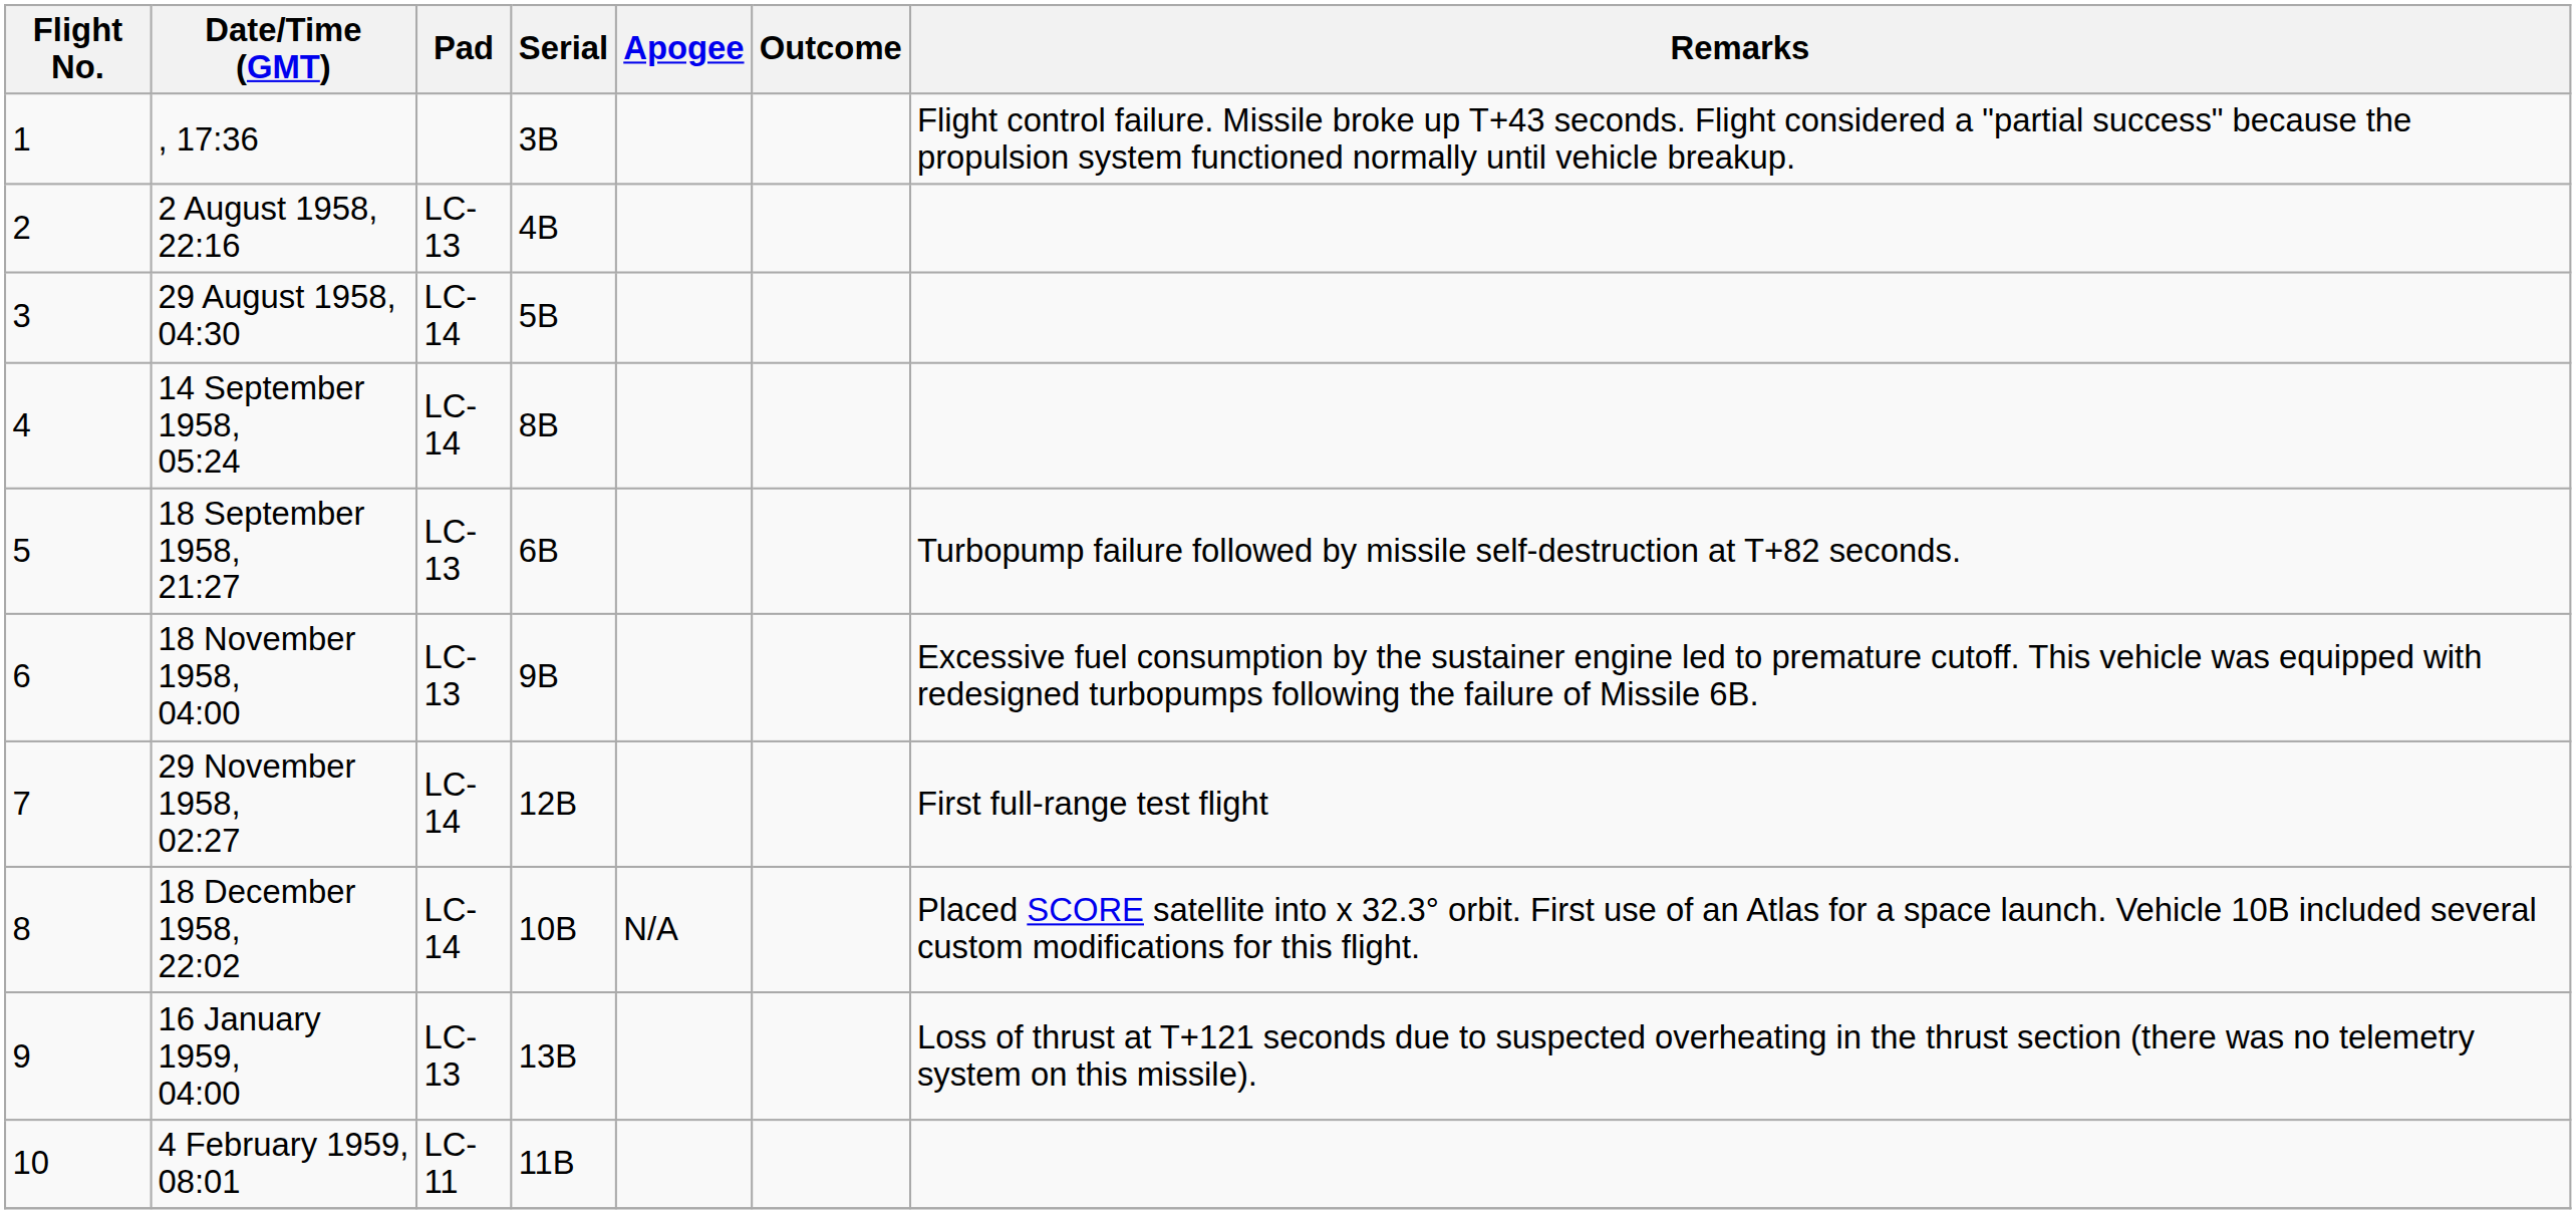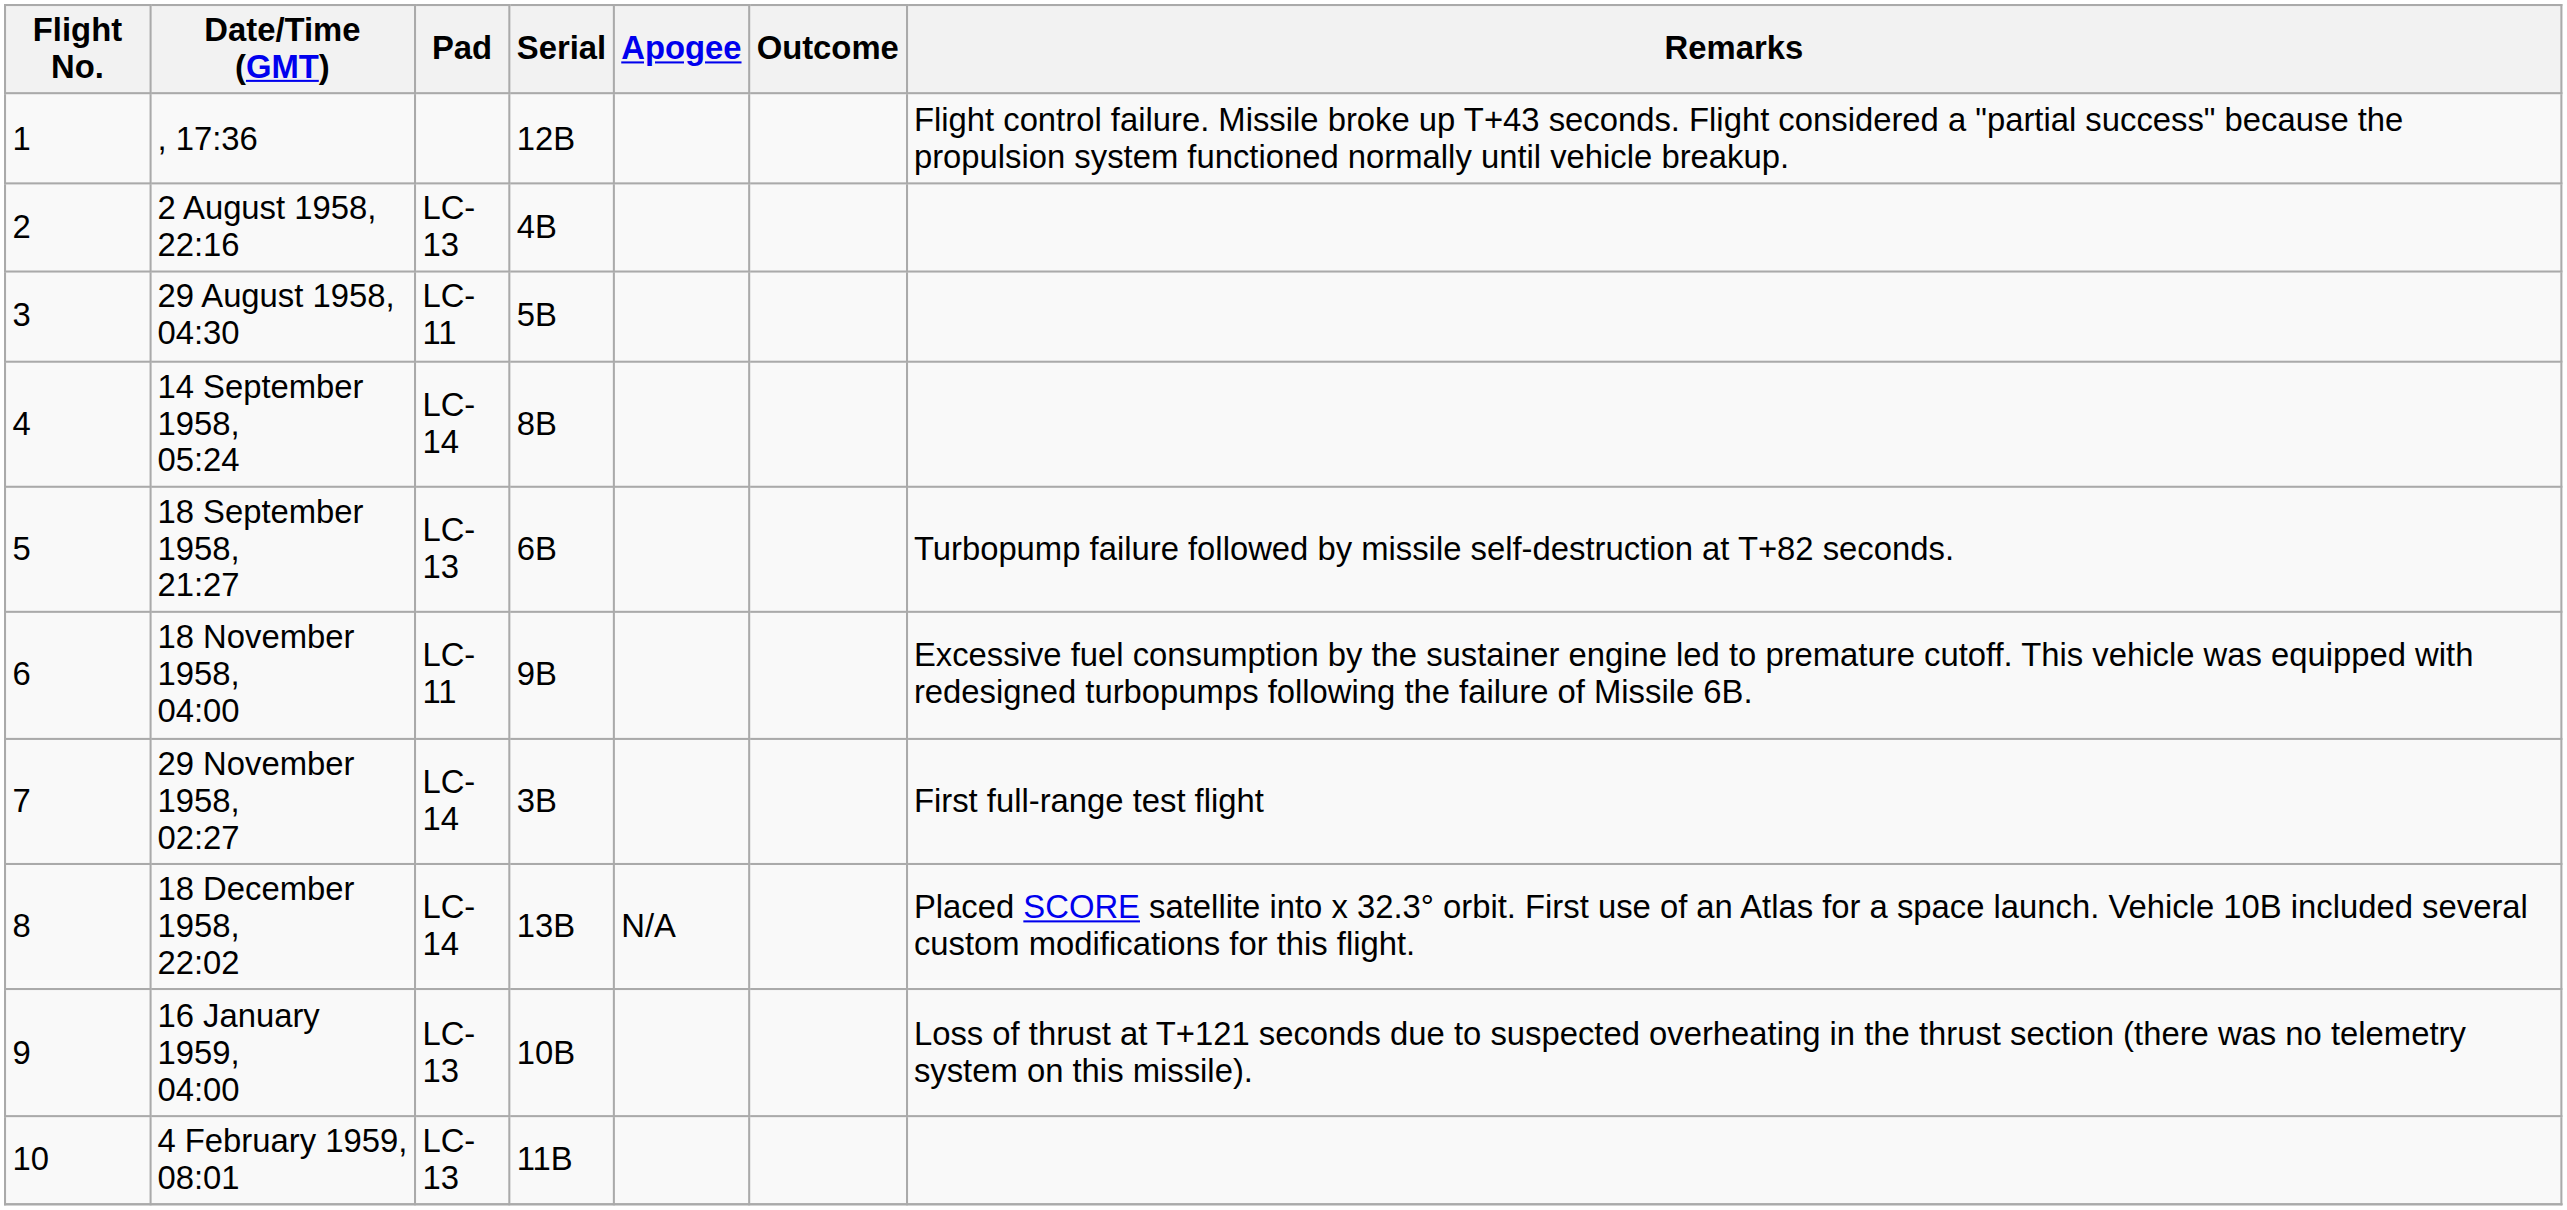 <table class="wikitable sortable">
 <tr>
 <th>Flight No.</th>
 <th>Date/Time  (<a href='#'>GMT</a>)</th>
 <th>Pad</th>
 <th>Serial</th>
 <th><a href='#'>Apogee</a></th>
 <th>Outcome</th>
 <th>Remarks</th>
 </tr>
 <tr>
 <td>1</td>
 <td>, 17:36</td>
 <td></td>
-<td>3B</td>
+<td>12B</td>
 <td></td>
 <td></td>
 <td>Flight control failure. Missile broke up T+43 seconds. Flight considered a "partial success" because the propulsion system functioned normally until vehicle breakup.</td>
 </tr>
 <tr>
 <td>2</td>
 <td>2 August 1958, <br>22:16</td>
 <td>LC-13</td>
 <td>4B</td>
 <td></td>
 <td></td>
 <td></td>
 </tr>
 <tr>
 <td>3</td>
 <td>29 August 1958, <br>04:30</td>
-<td>LC-14</td>
+<td>LC-11</td>
 <td>5B</td>
 <td></td>
 <td></td>
 <td></td>
 </tr>
 <tr>
 <td>4</td>
 <td>14 September 1958, <br>05:24</td>
 <td>LC-14</td>
 <td>8B</td>
 <td></td>
 <td></td>
 <td></td>
 </tr>
 <tr>
 <td>5</td>
 <td>18 September 1958, <br>21:27</td>
 <td>LC-13</td>
 <td>6B</td>
 <td></td>
 <td></td>
 <td>Turbopump failure followed by missile self-destruction at T+82 seconds.</td>
 </tr>
 <tr>
 <td>6</td>
 <td>18 November 1958, <br>04:00</td>
-<td>LC-13</td>
+<td>LC-11</td>
 <td>9B</td>
 <td></td>
 <td></td>
 <td>Excessive fuel consumption by the sustainer engine led to premature cutoff. This vehicle was equipped with redesigned turbopumps following the failure of Missile 6B.</td>
 </tr>
 <tr>
 <td>7</td>
 <td>29 November 1958, <br>02:27</td>
 <td>LC-14</td>
-<td>12B</td>
+<td>3B</td>
 <td></td>
 <td></td>
 <td>First full-range test flight</td>
 </tr>
 <tr>
 <td>8</td>
 <td>18 December 1958, <br>22:02</td>
 <td>LC-14</td>
-<td>10B</td>
+<td>13B</td>
 <td>N/A</td>
 <td></td>
 <td>Placed <a href='#'>SCORE</a> satellite into  x 32.3° orbit. First use of an Atlas for a space launch. Vehicle 10B included several custom modifications for this flight.</td>
 </tr>
 <tr>
 <td>9</td>
 <td>16 January 1959, <br>04:00</td>
 <td>LC-13</td>
-<td>13B</td>
+<td>10B</td>
 <td></td>
 <td></td>
 <td>Loss of thrust at T+121 seconds due to suspected overheating in the thrust section (there was no telemetry system on this missile).</td>
 </tr>
 <tr>
 <td>10</td>
 <td>4 February 1959, <br>08:01</td>
-<td>LC-11</td>
+<td>LC-13</td>
 <td>11B</td>
 <td></td>
 <td></td>
 <td></td>
 </tr>
 <tr>
 </tr>
 </table>
